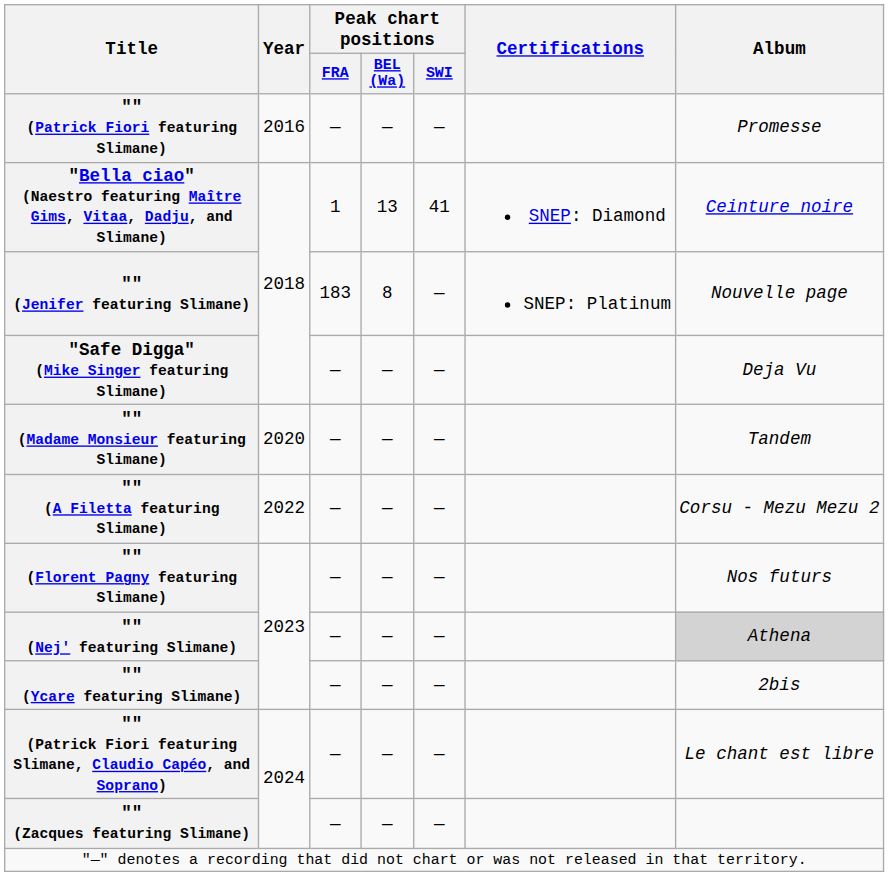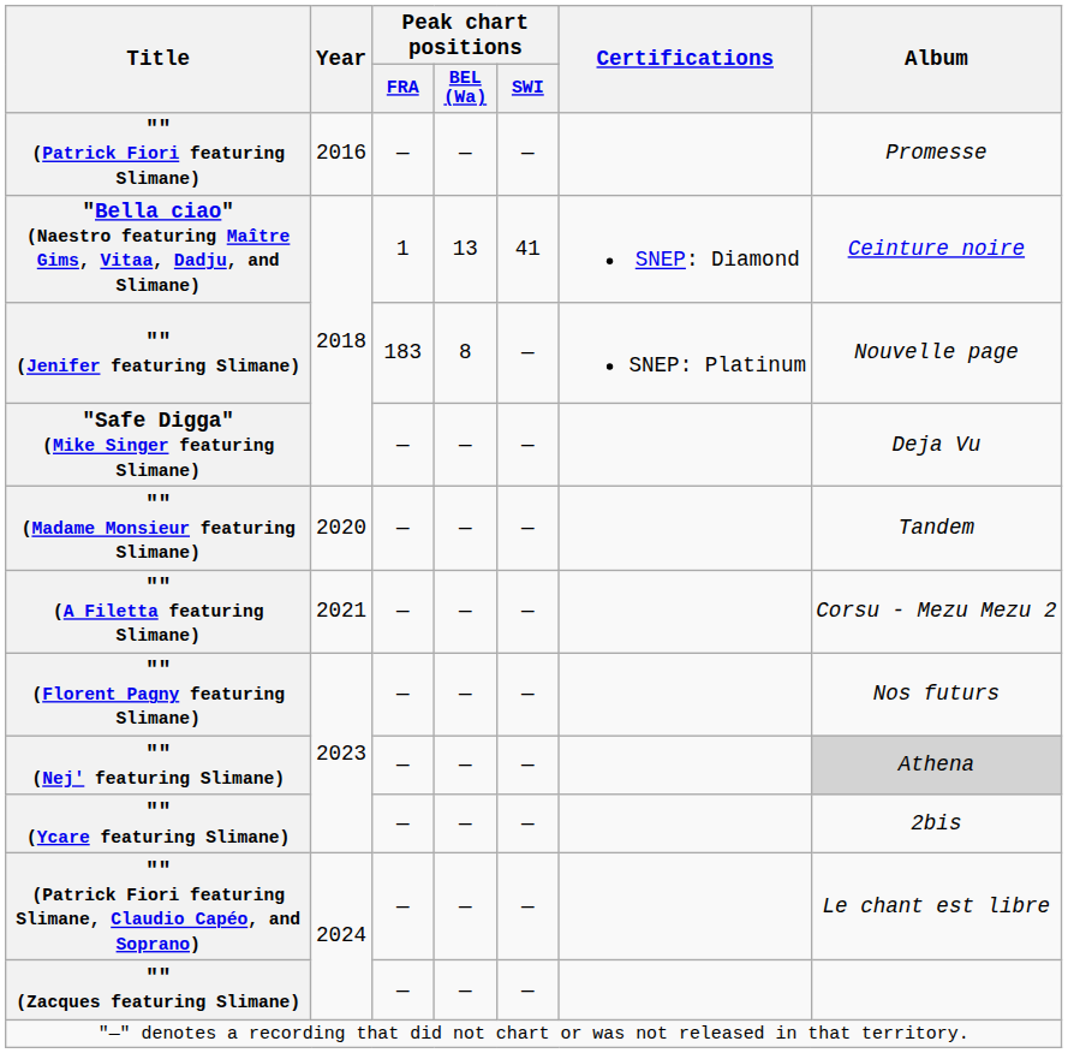 <table class="wikitable plainrowheaders" style="text-align:center;">
 <tr>
 <th scope="col" rowspan="2" style="width:14em;">Title</th>
 <th scope="col" rowspan="2">Year</th>
 <th scope="col" colspan="3">Peak chart positions</th>
 <th scope="col" rowspan="2"><a href='#'>Certifications</a></th>
 <th scope="col" rowspan="2">Album</th>
 </tr>
 <tr>
 <th scope="col" style="width:3em;font-size:85%;"><a href='#'>FRA</a><br></th>
 <th scope="col" style="width:3em;font-size:85%;"><a href='#'>BEL <br>(Wa)</a><br></th>
 <th scope="col" style="width:3em;font-size:85%;"><a href='#'>SWI</a><br></th>
 </tr>
 <tr>
 <th scope="row">""<br><small>(<a href='#'>Patrick Fiori</a> featuring Slimane)</small></th>
 <td>2016</td>
 <td>—</td>
 <td>—</td>
 <td>—</td>
 <td></td>
 <td><em>Promesse</em></td>
 </tr>
 <tr>
 <th scope="row">"<a href='#'>Bella ciao</a>"<br><small>(Naestro featuring <a href='#'>Maître Gims</a>, <a href='#'>Vitaa</a>, <a href='#'>Dadju</a>, and Slimane)</small></th>
 <td rowspan="3">2018</td>
 <td>1</td>
 <td>13</td>
 <td>41</td>
 <td><br><ul><li><a href='#'>SNEP</a>: Diamond</li></ul></td>
 <td><em><a href='#'>Ceinture noire</a></em></td>
 </tr>
 <tr>
 <th scope="row">""<br><small>(<a href='#'>Jenifer</a> featuring Slimane)</small></th>
 <td>183</td>
 <td>8</td>
 <td>—</td>
 <td><br><ul><li>SNEP: Platinum</li></ul></td>
 <td><em>Nouvelle page</em></td>
 </tr>
 <tr>
 <th scope="row">"Safe Digga"<br><small>(<a href='#'>Mike Singer</a> featuring Slimane)</small></th>
 <td>—</td>
 <td>—</td>
 <td>—</td>
 <td></td>
 <td><em>Deja Vu</em></td>
 </tr>
 <tr>
 <th scope="row">""<br><small>(<a href='#'>Madame Monsieur</a> featuring Slimane)</small></th>
 <td>2020</td>
 <td>—</td>
 <td>—</td>
 <td>—</td>
 <td></td>
 <td><em>Tandem</em></td>
 </tr>
 <tr>
 <th scope="row">""<br><small>(<a href='#'>A Filetta</a> featuring Slimane)</small></th>
-<td>2022</td>
+<td>2021</td>
 <td>—</td>
 <td>—</td>
 <td>—</td>
 <td></td>
 <td><em>Corsu - Mezu Mezu 2</em></td>
 </tr>
 <tr>
 <th scope="row">""<br><small>(<a href='#'>Florent Pagny</a> featuring Slimane)</small></th>
 <td rowspan="3">2023</td>
 <td>—</td>
 <td>—</td>
 <td>—</td>
 <td></td>
 <td><em>Nos futurs</em></td>
 </tr>
 <tr>
 <th scope="row">""<br><small>(<a href='#'>Nej'</a> featuring Slimane)</small></th>
 <td>—</td>
 <td>—</td>
 <td>—</td>
 <td></td>
 <td style="background: lightgrey;"><em>Athena</em></td>
 </tr>
 <tr>
 <th scope="row">""<br><small>(<a href='#'>Ycare</a> featuring Slimane)</small></th>
 <td>—</td>
 <td>—</td>
 <td>—</td>
 <td></td>
 <td><em>2bis</em></td>
 </tr>
 <tr>
 <th scope="row">""<br><small>(Patrick Fiori featuring Slimane, <a href='#'>Claudio Capéo</a>, and <a href='#'>Soprano</a>)</small></th>
 <td rowspan="2">2024</td>
 <td>—</td>
 <td>—</td>
 <td>—</td>
 <td></td>
 <td><em>Le chant est libre</em></td>
 </tr>
 <tr>
 <th scope="row">""<br><small>(Zacques featuring Slimane)</small></th>
 <td>—</td>
 <td>—</td>
 <td>—</td>
 <td></td>
 <td></td>
 </tr>
 <tr>
 <td colspan="7" style="font-size:85%">"—" denotes a recording that did not chart or was not released in that territory.</td>
 </tr>
 </table>
